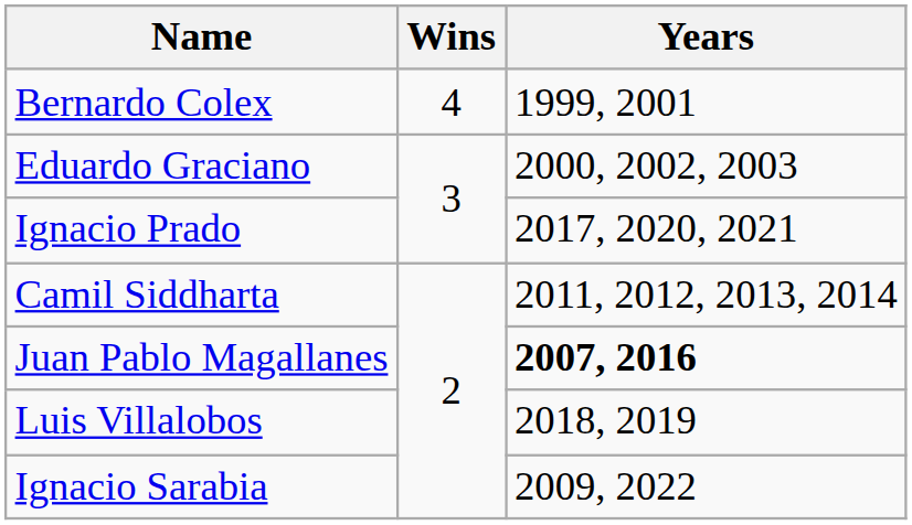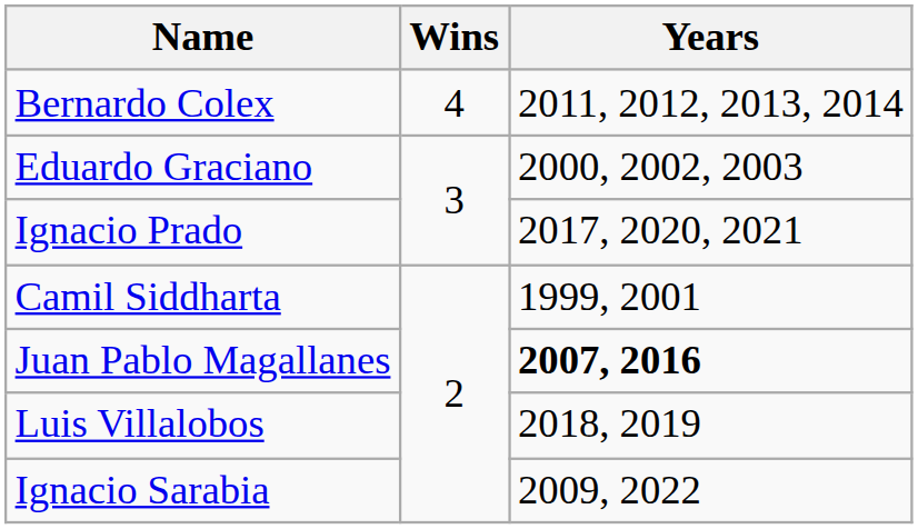 <table class="wikitable">
 <tr>
 <th>Name</th>
 <th>Wins</th>
 <th>Years</th>
 </tr>
 <tr>
 <td><a href='#'>Bernardo Colex</a></td>
 <td align=center>4</td>
-<td align=left>1999, 2001</td>
+<td align=left>2011, 2012, 2013, 2014</td>
 </tr>
 <tr>
 <td><a href='#'>Eduardo Graciano</a></td>
 <td align=center rowspan=2>3</td>
 <td align=left>2000, 2002, 2003</td>
 </tr>
 <tr>
 <td><a href='#'>Ignacio Prado</a></td>
 <td align=left>2017, 2020, 2021</td>
 </tr>
 <tr>
 <td><a href='#'>Camil Siddharta</a></td>
 <td align=center rowspan=4>2</td>
-<td align=left>2011, 2012, 2013, 2014</td>
+<td align=left>1999, 2001</td>
 </tr>
 <tr>
 <td><a href='#'>Juan Pablo Magallanes</a></td>
 <td align=left><strong>2007, 2016</strong></td>
 </tr>
 <tr>
 <td><a href='#'>Luis Villalobos</a></td>
 <td align=left>2018, 2019</td>
 </tr>
 <tr>
 <td><a href='#'>Ignacio Sarabia</a></td>
 <td align=left>2009, 2022</td>
 </tr>
 </table>
